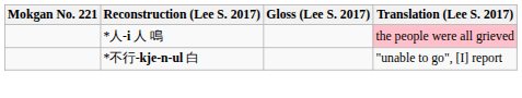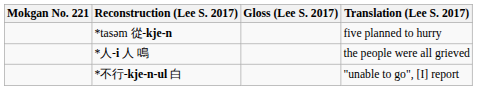 <table class="wikitable">
 <tr>
 <th>Mokgan No. 221</th>
 <th>Reconstruction (Lee S. 2017)</th>
 <th>Gloss (Lee S. 2017)</th>
 <th>Translation (Lee S. 2017)</th>
 </tr>
 <tr>
 <td></td>
+<td>*tasəm 從-<strong>kje-n</strong></td>
+<td></td>
+<td>five planned to hurry</td>
+</tr>
+<tr>
+<td></td>
 <td>*人-<strong>i</strong> 人 鳴</td>
 <td></td>
-<td style="background: pink;">the people were all grieved</td>
+<td>the people were all grieved</td>
 </tr>
 <tr>
 <td></td>
 <td>*不行-<strong>kje-n-ul</strong> 白</td>
 <td></td>
 <td>"unable to go", [I] report</td>
 </tr>
 </table>
